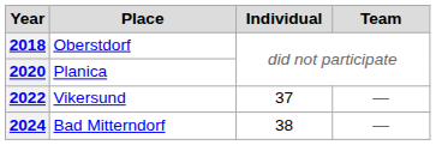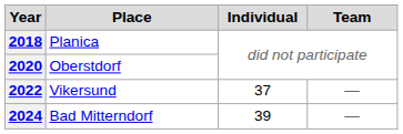 <table class="wikitable plainrowheaders" style="background:#fff; font-size:86%; line-height:16px; border:gray solid 1px; border-collapse:collapse;">
 <tr style="background:#ccc; text-align:center;">
 <th scope="col" style="background:#dcdcdc; width:25px;">Year</th>
 <th scope="col" style="background:#dcdcdc; width:150px;">Place</th>
 <th scope="col" style="background:#dcdcdc; width:75px;">Individual</th>
 <th scope="col" style="background:#dcdcdc; width:75px;">Team</th>
 </tr>
 <tr>
 <th scope=row align=center><a href='#'>2018</a></th>
-<td align=left> <a href='#'>Oberstdorf</a></td>
+<td align=left> <a href='#'>Planica</a></td>
 <td align=center style=color:#696969 rowspan=2 colspan=2><em>did not participate</em></td>
 </tr>
 <tr>
 <th scope=row align=center><a href='#'>2020</a></th>
-<td align=left> <a href='#'>Planica</a></td>
+<td align=left> <a href='#'>Oberstdorf</a></td>
 </tr>
 <tr>
 <th scope=row align=center><a href='#'>2022</a></th>
 <td align=left> <a href='#'>Vikersund</a></td>
 <td align=center>37</td>
 <td align=center style=color:#696969>—</td>
 </tr>
 <tr>
 <th scope=row align=center><a href='#'>2024</a></th>
 <td align=left> <a href='#'>Bad Mitterndorf</a></td>
-<td align=center>38</td>
+<td align=center>39</td>
 <td align=center style=color:#696969>—</td>
 </tr>
 </table>
